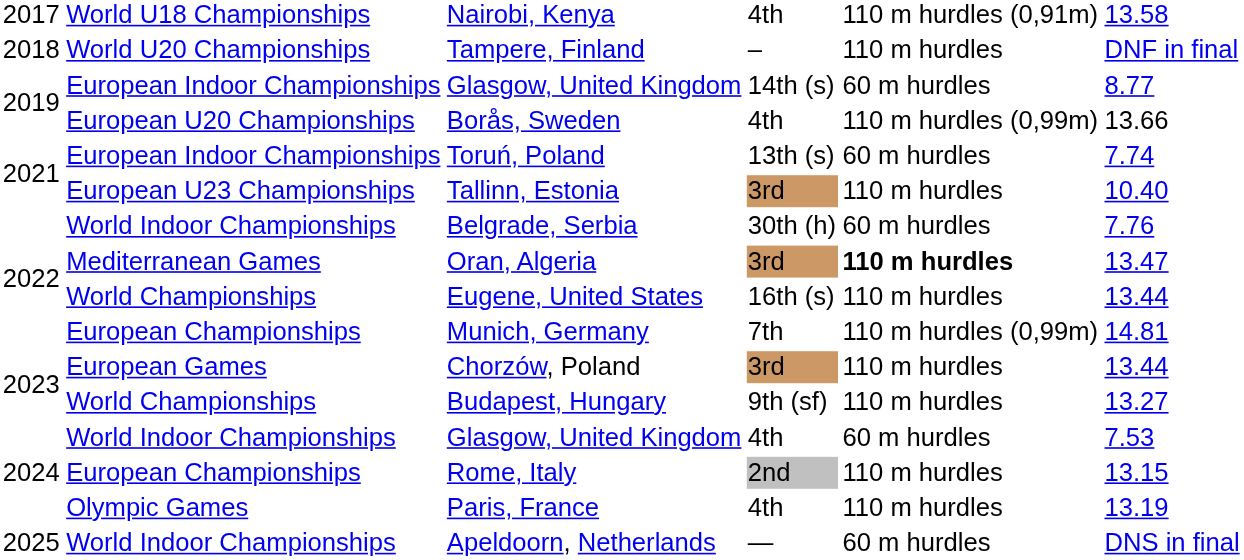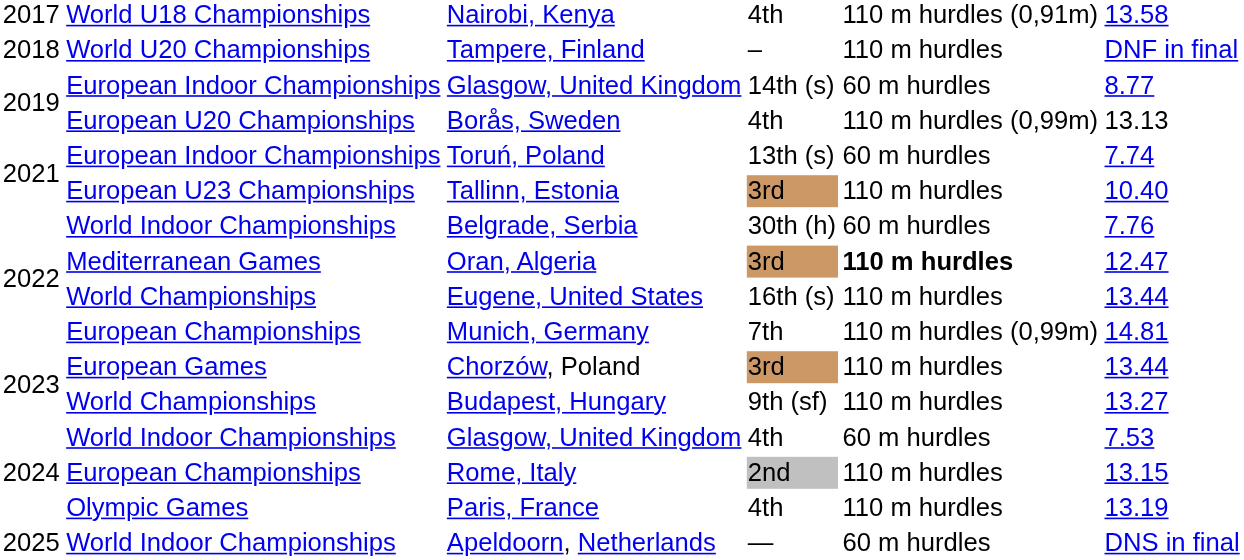 <table>
 <tr>
 <td>2017</td>
 <td><a href='#'>World U18 Championships</a></td>
 <td><a href='#'>Nairobi, Kenya</a></td>
 <td>4th</td>
 <td>110 m hurdles (0,91m)</td>
 <td><a href='#'>13.58</a></td>
 </tr>
 <tr>
 <td>2018</td>
 <td><a href='#'>World U20 Championships</a></td>
 <td><a href='#'>Tampere, Finland</a></td>
 <td>–</td>
 <td>110 m hurdles</td>
 <td><a href='#'>DNF in final</a></td>
 </tr>
 <tr>
 <td rowspan=2>2019</td>
 <td><a href='#'>European Indoor Championships</a></td>
 <td><a href='#'>Glasgow, United Kingdom</a></td>
 <td>14th (s)</td>
 <td>60 m hurdles</td>
 <td><a href='#'>8.77</a></td>
 </tr>
 <tr>
 <td><a href='#'>European U20 Championships</a></td>
 <td><a href='#'>Borås, Sweden</a></td>
 <td>4th</td>
 <td>110 m hurdles (0,99m)</td>
-<td>13.66</td>
+<td>13.13</td>
 </tr>
 <tr>
 <td rowspan=2>2021</td>
 <td><a href='#'>European Indoor Championships</a></td>
 <td><a href='#'>Toruń, Poland</a></td>
 <td>13th (s)</td>
 <td>60 m hurdles</td>
 <td><a href='#'>7.74</a></td>
 </tr>
 <tr>
 <td><a href='#'>European U23 Championships</a></td>
 <td><a href='#'>Tallinn, Estonia</a></td>
 <td bgcolor="cc9966">3rd</td>
 <td>110 m hurdles</td>
 <td><a href='#'>10.40</a></td>
 </tr>
 <tr>
 <td rowspan=4>2022</td>
 <td><a href='#'>World Indoor Championships</a></td>
 <td><a href='#'>Belgrade, Serbia</a></td>
 <td>30th (h)</td>
 <td>60 m hurdles</td>
 <td><a href='#'>7.76</a></td>
 </tr>
 <tr>
 <td><a href='#'>Mediterranean Games</a></td>
 <td><a href='#'>Oran, Algeria</a></td>
 <td bgcolor="cc9966">3rd</td>
 <td><strong>110 m hurdles</strong></td>
-<td><a href='#'>13.47</a></td>
+<td><a href='#'>12.47</a></td>
 </tr>
 <tr>
 <td><a href='#'>World Championships</a></td>
 <td><a href='#'>Eugene, United States</a></td>
 <td>16th (s)</td>
 <td>110 m hurdles</td>
 <td><a href='#'>13.44</a></td>
 </tr>
 <tr>
 <td><a href='#'>European Championships</a></td>
 <td><a href='#'>Munich, Germany</a></td>
 <td>7th</td>
 <td>110 m hurdles (0,99m)</td>
 <td><a href='#'>14.81</a></td>
 </tr>
 <tr>
 <td rowspan=2>2023</td>
 <td><a href='#'>European Games</a></td>
 <td><a href='#'>Chorzów</a>, Poland</td>
 <td bgcolor="cc9966">3rd</td>
 <td>110 m hurdles</td>
 <td><a href='#'>13.44</a></td>
 </tr>
 <tr>
 <td><a href='#'>World Championships</a></td>
 <td><a href='#'>Budapest, Hungary</a></td>
 <td>9th (sf)</td>
 <td>110 m hurdles</td>
 <td><a href='#'>13.27</a></td>
 </tr>
 <tr>
 <td rowspan=3>2024</td>
 <td><a href='#'>World Indoor Championships</a></td>
 <td><a href='#'>Glasgow, United Kingdom</a></td>
 <td>4th</td>
 <td>60 m hurdles</td>
 <td><a href='#'>7.53</a></td>
 </tr>
 <tr>
 <td><a href='#'>European Championships</a></td>
 <td><a href='#'>Rome, Italy</a></td>
 <td bgcolor=silver>2nd</td>
 <td>110 m hurdles</td>
 <td><a href='#'>13.15</a></td>
 </tr>
 <tr>
 <td><a href='#'>Olympic Games</a></td>
 <td><a href='#'>Paris, France</a></td>
 <td>4th</td>
 <td>110 m hurdles</td>
 <td><a href='#'>13.19</a></td>
 </tr>
 <tr>
 <td>2025</td>
 <td><a href='#'>World Indoor Championships</a></td>
 <td><a href='#'>Apeldoorn</a>, <a href='#'>Netherlands</a></td>
 <td>—</td>
 <td>60 m hurdles </td>
 <td><a href='#'>DNS in final</a></td>
 </tr>
 </table>
